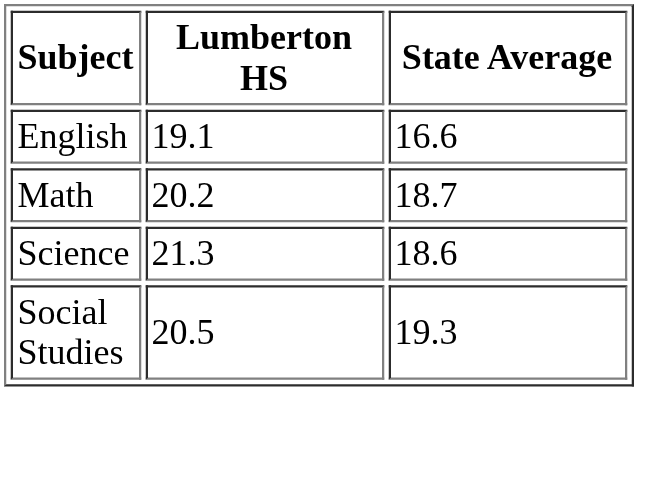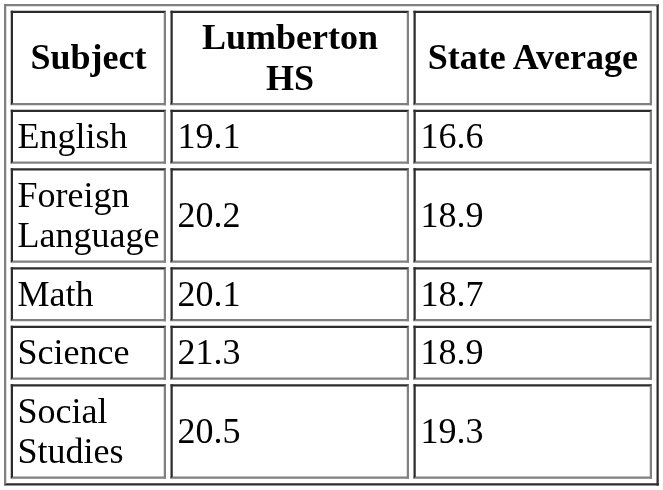 <table border="1" cellpadding="2">
 <tr>
 <th width="50">Subject</th>
 <th width="100">Lumberton HS</th>
 <th width="100">State Average</th>
 </tr>
 <tr>
 <td>English</td>
 <td>19.1</td>
 <td>16.6</td>
 </tr>
 <tr>
+<td>Foreign Language</td>
+<td>20.2</td>
+<td>18.9</td>
+</tr>
+<tr>
 <td>Math</td>
-<td>20.2</td>
+<td>20.1</td>
 <td>18.7</td>
 </tr>
 <tr>
 <td>Science</td>
 <td>21.3</td>
-<td>18.6</td>
+<td>18.9</td>
 </tr>
 <tr>
 <td>Social Studies</td>
 <td>20.5</td>
 <td>19.3</td>
 </tr>
 </table>
